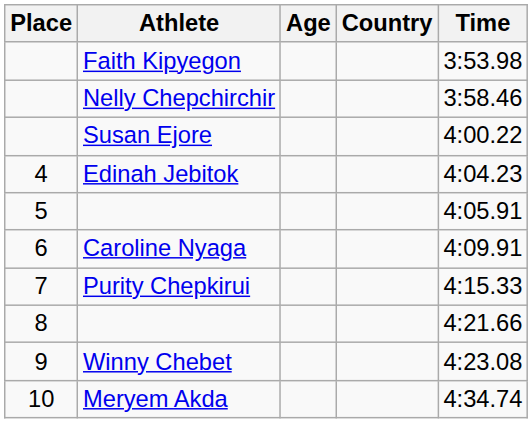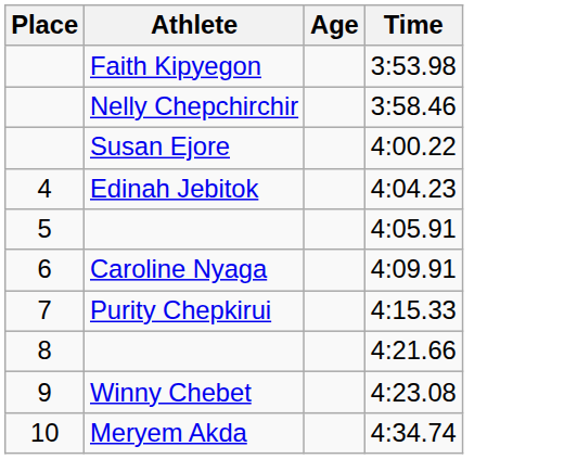 <table class="wikitable mw-datatable sortable">
 <tr>
 <th>Place</th>
 <th>Athlete</th>
 <th>Age</th>
-<th>Country</th>
 <th>Time</th>
 </tr>
 <tr>
 <td align=center></td>
 <td><a href='#'>Faith Kipyegon</a></td>
-<td></td>
 <td></td>
 <td>3:53.98</td>
 </tr>
 <tr>
 <td align=center></td>
 <td><a href='#'>Nelly Chepchirchir</a></td>
 <td></td>
-<td></td>
 <td>3:58.46</td>
 </tr>
 <tr>
 <td align=center></td>
 <td><a href='#'>Susan Ejore</a></td>
-<td></td>
 <td></td>
 <td>4:00.22</td>
 </tr>
 <tr>
 <td align=center>4</td>
 <td><a href='#'>Edinah Jebitok</a></td>
 <td></td>
-<td></td>
 <td>4:04.23</td>
 </tr>
 <tr>
 <td align=center>5</td>
-<td></td>
 <td></td>
 <td></td>
 <td>4:05.91</td>
 </tr>
 <tr>
 <td align=center>6</td>
 <td><a href='#'>Caroline Nyaga</a></td>
 <td></td>
-<td></td>
 <td>4:09.91</td>
 </tr>
 <tr>
 <td align=center>7</td>
 <td><a href='#'>Purity Chepkirui</a></td>
 <td></td>
-<td></td>
 <td>4:15.33</td>
 </tr>
 <tr>
 <td align=center>8</td>
-<td></td>
 <td></td>
 <td></td>
 <td>4:21.66</td>
 </tr>
 <tr>
 <td align=center>9</td>
 <td><a href='#'>Winny Chebet</a></td>
 <td></td>
-<td></td>
 <td>4:23.08</td>
 </tr>
 <tr>
 <td align=center>10</td>
 <td><a href='#'>Meryem Akda</a></td>
 <td></td>
-<td></td>
 <td>4:34.74</td>
 </tr>
 </table>
